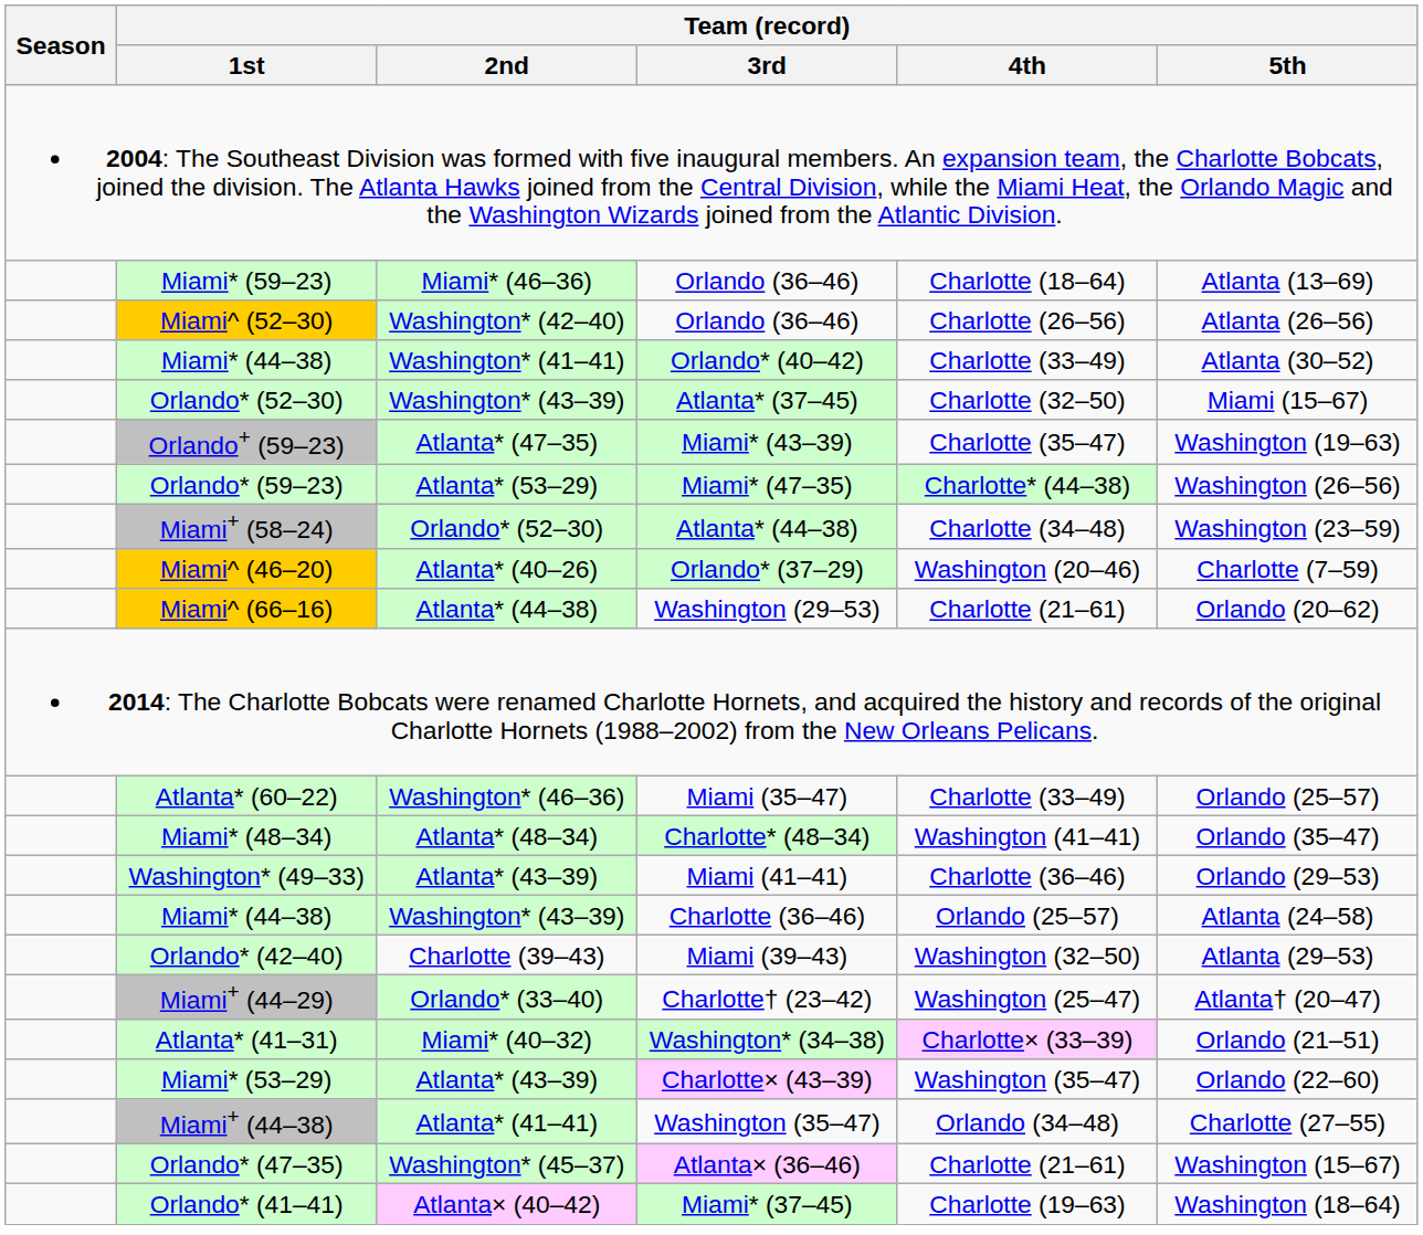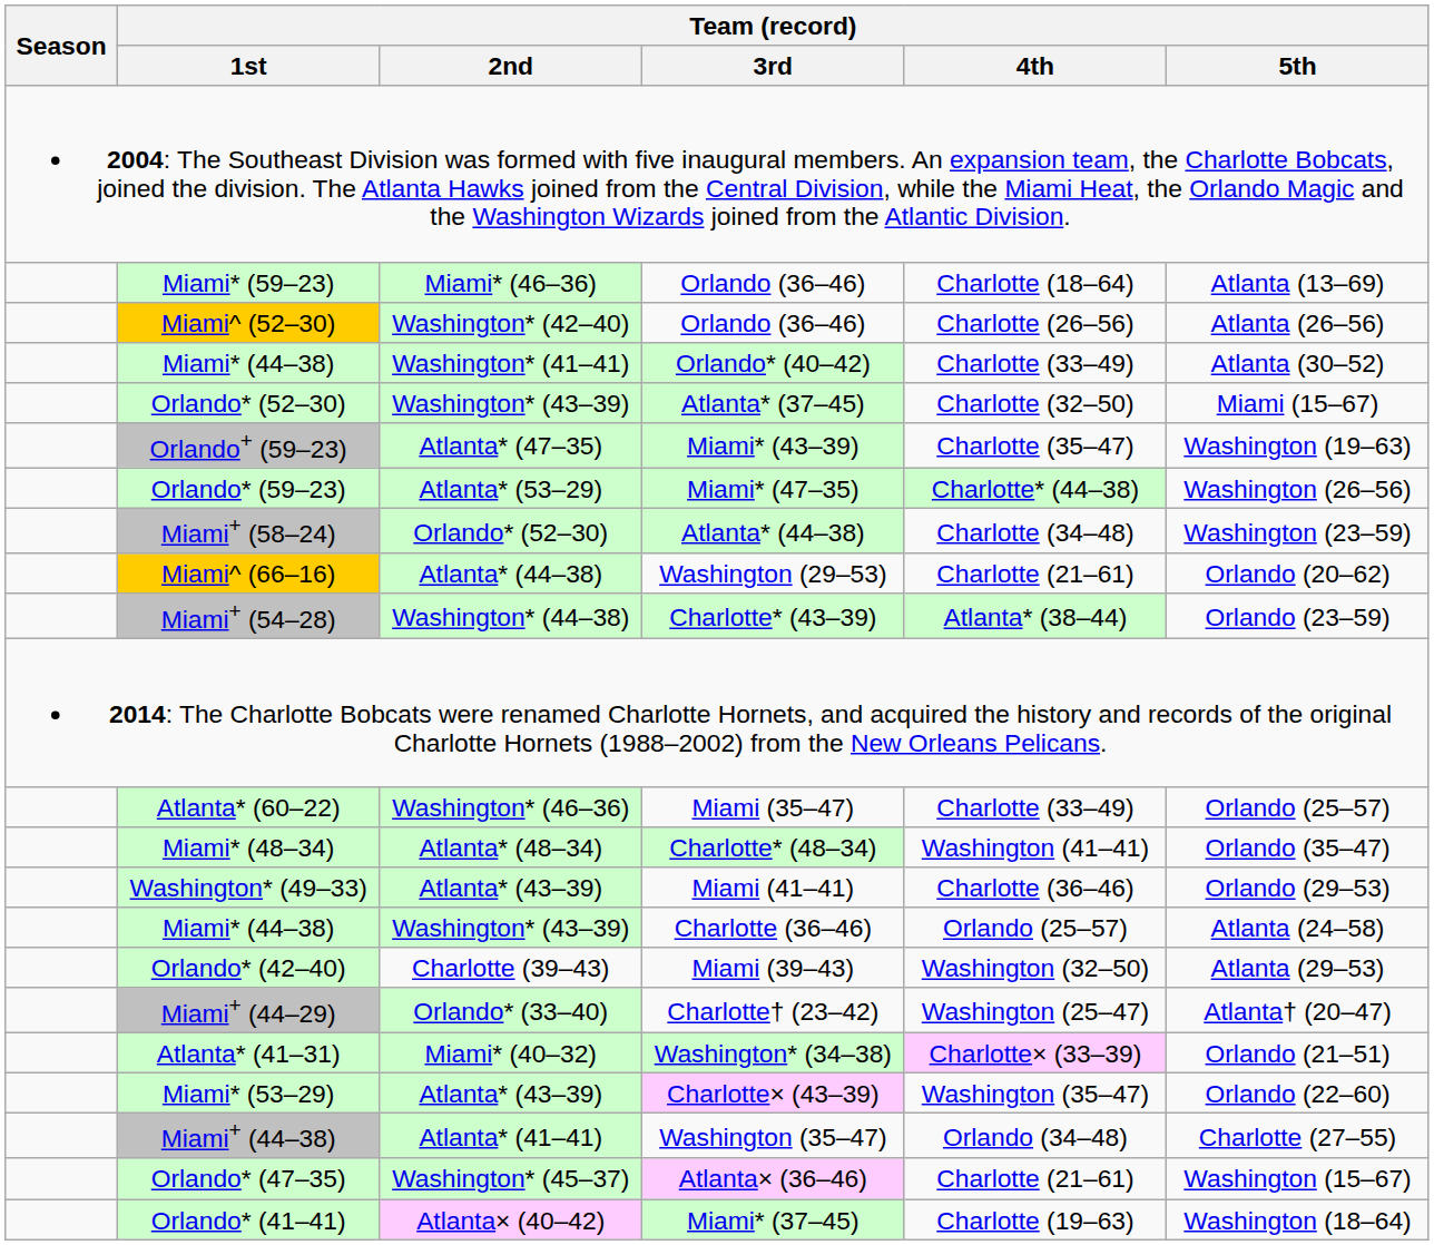 <table class="wikitable" style="text-align:center; font-size:95%">
 <tr>
 <th rowspan="2" width=60px>Season</th>
 <th colspan="5">Team (record)</th>
 </tr>
 <tr>
 <th width=150px>1st</th>
 <th width=150px>2nd</th>
 <th width=150px>3rd</th>
 <th width=150px>4th</th>
 <th width=150px>5th</th>
 </tr>
 <tr>
 <td colspan="6"><br><ul><li><strong>2004</strong>: The Southeast Division was formed with five inaugural members. An <a href='#'>expansion team</a>, the <a href='#'>Charlotte Bobcats</a>, joined the division. The <a href='#'>Atlanta Hawks</a> joined from the <a href='#'>Central Division</a>, while the <a href='#'>Miami Heat</a>, the <a href='#'>Orlando Magic</a> and the <a href='#'>Washington Wizards</a> joined from the <a href='#'>Atlantic Division</a>.</li></ul></td>
 </tr>
 <tr>
 <td></td>
 <td bgcolor=#CCFFCC><a href='#'>Miami</a>* (59–23)</td>
 <td bgcolor=#CCFFCC><a href='#'>Miami</a>* (46–36)</td>
 <td><a href='#'>Orlando</a> (36–46)</td>
 <td><a href='#'>Charlotte</a> (18–64)</td>
 <td><a href='#'>Atlanta</a> (13–69)</td>
 </tr>
 <tr>
 <td></td>
 <td bgcolor=#FFCC00><a href='#'>Miami</a>^ (52–30)</td>
 <td bgcolor=#CCFFCC><a href='#'>Washington</a>* (42–40)</td>
 <td><a href='#'>Orlando</a> (36–46)</td>
 <td><a href='#'>Charlotte</a> (26–56)</td>
 <td><a href='#'>Atlanta</a> (26–56)</td>
 </tr>
 <tr>
 <td></td>
 <td bgcolor=#CCFFCC><a href='#'>Miami</a>* (44–38)</td>
 <td bgcolor=#CCFFCC><a href='#'>Washington</a>* (41–41)</td>
 <td bgcolor=#CCFFCC><a href='#'>Orlando</a>* (40–42)</td>
 <td><a href='#'>Charlotte</a> (33–49)</td>
 <td><a href='#'>Atlanta</a> (30–52)</td>
 </tr>
 <tr>
 <td></td>
 <td bgcolor=#CCFFCC><a href='#'>Orlando</a>* (52–30)</td>
 <td bgcolor=#CCFFCC><a href='#'>Washington</a>* (43–39)</td>
 <td bgcolor=#CCFFCC><a href='#'>Atlanta</a>* (37–45)</td>
 <td><a href='#'>Charlotte</a> (32–50)</td>
 <td><a href='#'>Miami</a> (15–67)</td>
 </tr>
 <tr>
 <td></td>
 <td bgcolor=#C0C0C0><a href='#'>Orlando</a><sup>+</sup> (59–23)</td>
 <td bgcolor=#CCFFCC><a href='#'>Atlanta</a>* (47–35)</td>
 <td bgcolor=#CCFFCC><a href='#'>Miami</a>* (43–39)</td>
 <td><a href='#'>Charlotte</a> (35–47)</td>
 <td><a href='#'>Washington</a> (19–63)</td>
 </tr>
 <tr>
 <td></td>
 <td bgcolor=#CCFFCC><a href='#'>Orlando</a>* (59–23)</td>
 <td bgcolor=#CCFFCC><a href='#'>Atlanta</a>* (53–29)</td>
 <td bgcolor=#CCFFCC><a href='#'>Miami</a>* (47–35)</td>
 <td bgcolor=#CCFFCC><a href='#'>Charlotte</a>* (44–38)</td>
 <td><a href='#'>Washington</a> (26–56)</td>
 </tr>
 <tr>
 <td></td>
 <td bgcolor=#C0C0C0><a href='#'>Miami</a><sup>+</sup> (58–24)</td>
 <td bgcolor=#CCFFCC><a href='#'>Orlando</a>* (52–30)</td>
 <td bgcolor=#CCFFCC><a href='#'>Atlanta</a>* (44–38)</td>
 <td><a href='#'>Charlotte</a> (34–48)</td>
 <td><a href='#'>Washington</a> (23–59)</td>
 </tr>
 <tr>
 <td></td>
-<td bgcolor=#FFCC00><a href='#'>Miami</a>^ (46–20)</td>
-<td bgcolor=#CCFFCC><a href='#'>Atlanta</a>* (40–26)</td>
-<td bgcolor=#CCFFCC><a href='#'>Orlando</a>* (37–29)</td>
-<td><a href='#'>Washington</a> (20–46)</td>
-<td><a href='#'>Charlotte</a> (7–59)</td>
-</tr>
-<tr>
-<td></td>
 <td bgcolor=#FFCC00><a href='#'>Miami</a>^ (66–16)</td>
 <td bgcolor=#CCFFCC><a href='#'>Atlanta</a>* (44–38)</td>
 <td><a href='#'>Washington</a> (29–53)</td>
 <td><a href='#'>Charlotte</a> (21–61)</td>
 <td><a href='#'>Orlando</a> (20–62)</td>
+</tr>
+<tr>
+<td></td>
+<td bgcolor=#C0C0C0><a href='#'>Miami</a><sup>+</sup> (54–28)</td>
+<td bgcolor=#CCFFCC><a href='#'>Washington</a>* (44–38)</td>
+<td bgcolor=#CCFFCC><a href='#'>Charlotte</a>* (43–39)</td>
+<td bgcolor=#CCFFCC><a href='#'>Atlanta</a>* (38–44)</td>
+<td><a href='#'>Orlando</a> (23–59)</td>
 </tr>
 <tr>
 <td colspan="6"><br><ul><li><strong>2014</strong>: The Charlotte Bobcats were renamed Charlotte Hornets, and acquired the history and records of the original Charlotte Hornets (1988–2002) from the <a href='#'>New Orleans Pelicans</a>.</li></ul></td>
 </tr>
 <tr>
 <td></td>
 <td bgcolor=#CCFFCC><a href='#'>Atlanta</a>* (60–22)</td>
 <td bgcolor=#CCFFCC><a href='#'>Washington</a>* (46–36)</td>
 <td><a href='#'>Miami</a> (35–47)</td>
 <td><a href='#'>Charlotte</a> (33–49)</td>
 <td><a href='#'>Orlando</a> (25–57)</td>
 </tr>
 <tr>
 <td></td>
 <td bgcolor=#CCFFCC><a href='#'>Miami</a>* (48–34)</td>
 <td bgcolor=#CCFFCC><a href='#'>Atlanta</a>* (48–34)</td>
 <td bgcolor=#CCFFCC><a href='#'>Charlotte</a>* (48–34)</td>
 <td><a href='#'>Washington</a> (41–41)</td>
 <td><a href='#'>Orlando</a> (35–47)</td>
 </tr>
 <tr>
 <td></td>
 <td bgcolor=#CCFFCC><a href='#'>Washington</a>* (49–33)</td>
 <td bgcolor=#CCFFCC><a href='#'>Atlanta</a>* (43–39)</td>
 <td><a href='#'>Miami</a> (41–41)</td>
 <td><a href='#'>Charlotte</a> (36–46)</td>
 <td><a href='#'>Orlando</a> (29–53)</td>
 </tr>
 <tr>
 <td></td>
 <td bgcolor=#CCFFCC><a href='#'>Miami</a>* (44–38)</td>
 <td bgcolor=#CCFFCC><a href='#'>Washington</a>* (43–39)</td>
 <td><a href='#'>Charlotte</a> (36–46)</td>
 <td><a href='#'>Orlando</a> (25–57)</td>
 <td><a href='#'>Atlanta</a> (24–58)</td>
 </tr>
 <tr>
 <td></td>
 <td bgcolor=#CCFFCC><a href='#'>Orlando</a>* (42–40)</td>
 <td><a href='#'>Charlotte</a> (39–43)</td>
 <td><a href='#'>Miami</a> (39–43)</td>
 <td><a href='#'>Washington</a> (32–50)</td>
 <td><a href='#'>Atlanta</a> (29–53)</td>
 </tr>
 <tr>
 <td></td>
 <td bgcolor=#C0C0C0><a href='#'>Miami</a><sup>+</sup> (44–29)</td>
 <td bgcolor=#CCFFCC><a href='#'>Orlando</a>* (33–40)</td>
 <td><a href='#'>Charlotte</a>† (23–42)</td>
 <td><a href='#'>Washington</a> (25–47)</td>
 <td><a href='#'>Atlanta</a>† (20–47)</td>
 </tr>
 <tr>
 <td></td>
 <td bgcolor=#CCFFCC><a href='#'>Atlanta</a>* (41–31)</td>
 <td bgcolor=#CCFFCC><a href='#'>Miami</a>* (40–32)</td>
 <td bgcolor=#CCFFCC><a href='#'>Washington</a>* (34–38)</td>
 <td bgcolor=#FFCCFF><a href='#'>Charlotte</a>× (33–39)</td>
 <td><a href='#'>Orlando</a> (21–51)</td>
 </tr>
 <tr>
 <td></td>
 <td bgcolor=#CCFFCC><a href='#'>Miami</a>* (53–29)</td>
 <td bgcolor=#CCFFCC><a href='#'>Atlanta</a>* (43–39)</td>
 <td bgcolor=#FFCCFF><a href='#'>Charlotte</a>× (43–39)</td>
 <td><a href='#'>Washington</a> (35–47)</td>
 <td><a href='#'>Orlando</a> (22–60)</td>
 </tr>
 <tr>
 <td></td>
 <td bgcolor=#C0C0C0><a href='#'>Miami</a><sup>+</sup> (44–38)</td>
 <td bgcolor=#CCFFCC><a href='#'>Atlanta</a>* (41–41)</td>
 <td><a href='#'>Washington</a> (35–47)</td>
 <td><a href='#'>Orlando</a> (34–48)</td>
 <td><a href='#'>Charlotte</a> (27–55)</td>
 </tr>
 <tr>
 <td></td>
 <td bgcolor=#CCFFCC><a href='#'>Orlando</a>* (47–35)</td>
 <td bgcolor=#CCFFCC><a href='#'>Washington</a>* (45–37)</td>
 <td bgcolor=#FFCCFF><a href='#'>Atlanta</a>× (36–46)</td>
 <td><a href='#'>Charlotte</a> (21–61)</td>
 <td><a href='#'>Washington</a> (15–67)</td>
 </tr>
 <tr>
 <td></td>
 <td bgcolor=#CCFFCC><a href='#'>Orlando</a>* (41–41)</td>
 <td bgcolor=#FFCCFF><a href='#'>Atlanta</a>× (40–42)</td>
 <td bgcolor=#CCFFCC><a href='#'>Miami</a>* (37–45)</td>
 <td><a href='#'>Charlotte</a> (19–63)</td>
 <td><a href='#'>Washington</a> (18–64)</td>
 </tr>
 </table>
